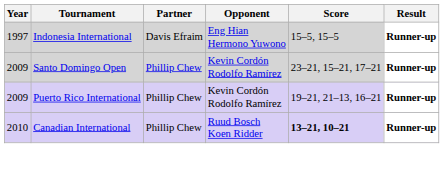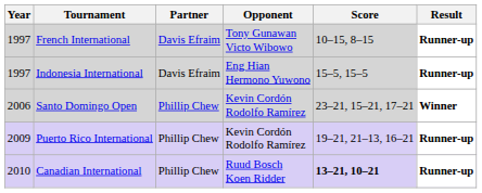 <table class="sortable wikitable" style="font-size: 90%;">
 <tr>
 <th>Year</th>
 <th>Tournament</th>
 <th>Partner</th>
 <th>Opponent</th>
 <th>Score</th>
 <th>Result</th>
 </tr>
 <tr style="background:#D5D5D5">
 <td align="center">1997</td>
+<td align="left"><a href='#'>French International</a></td>
+<td align="left"> <a href='#'>Davis Efraim</a></td>
+<td align="left"> <a href='#'>Tony Gunawan</a><br> <a href='#'>Victo Wibowo</a></td>
+<td align="left">10–15, 8–15</td>
+<td style="text-align:left; background:white"> <strong>Runner-up</strong></td>
+</tr>
+<tr style="background:#D5D5D5">
+<td align="center">1997</td>
 <td align="left"><a href='#'>Indonesia International</a></td>
 <td align="left"> Davis Efraim</td>
 <td align="left"> <a href='#'>Eng Hian</a><br> <a href='#'>Hermono Yuwono</a></td>
 <td align="left">15–5, 15–5</td>
 <td style="text-align:left; background:white"> <strong>Runner-up</strong></td>
 </tr>
 <tr style="background:#D5D5D5">
-<td align="center">2009</td>
+<td align="center">2006</td>
 <td align="left"><a href='#'>Santo Domingo Open</a></td>
 <td align="left"> <a href='#'>Phillip Chew</a></td>
 <td align="left"> <a href='#'>Kevin Cordón</a><br> <a href='#'>Rodolfo Ramírez</a></td>
 <td align="left">23–21, 15–21, 17–21</td>
-<td style="text-align:left; background:white"> <strong>Runner-up</strong></td>
+<td style="text-align:left; background:white"> <strong>Winner</strong></td>
 </tr>
 <tr style="background:#D8CEF6">
 <td align="center">2009</td>
 <td align="left"><a href='#'>Puerto Rico International</a></td>
 <td align="left"> Phillip Chew</td>
 <td align="left"> Kevin Cordón<br> Rodolfo Ramírez</td>
 <td align="left">19–21, 21–13, 16–21</td>
 <td style="text-align:left; background:white"> <strong>Runner-up</strong></td>
 </tr>
 <tr style="background:#D8CEF6">
 <td align="center">2010</td>
 <td align="left"><a href='#'>Canadian International</a></td>
 <td align="left"> Phillip Chew</td>
 <td align="left"> <a href='#'>Ruud Bosch</a><br> <a href='#'>Koen Ridder</a></td>
 <td align="left"><strong>13–21, 10–21</strong></td>
 <td style="text-align:left; background:white"> <strong>Runner-up</strong></td>
 </tr>
 </table>
